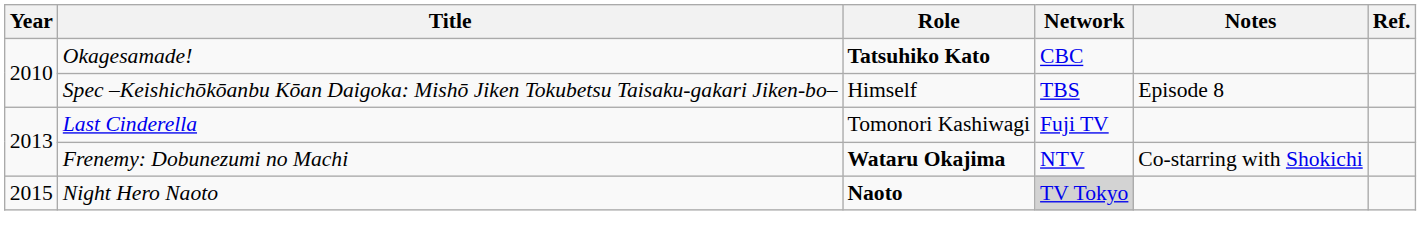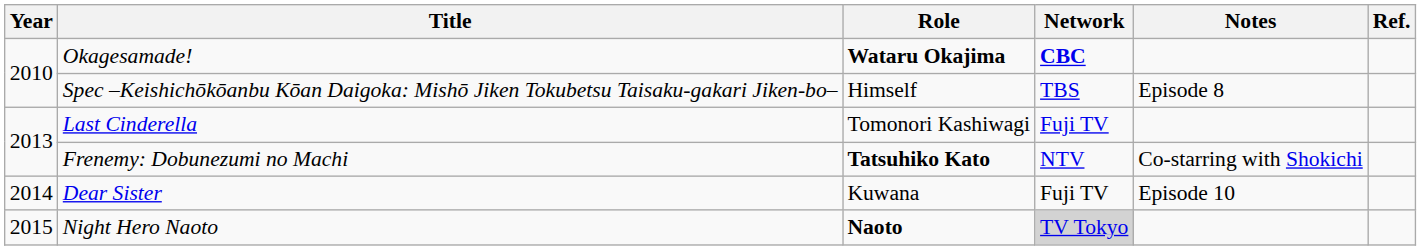 <table class="wikitable">
 <tr>
 <th>Year</th>
 <th>Title</th>
 <th>Role</th>
 <th>Network</th>
 <th>Notes</th>
 <th>Ref.</th>
 </tr>
 <tr>
 <td rowspan="2">2010</td>
 <td><em>Okagesamade!</em></td>
-<td><strong>Tatsuhiko Kato</strong></td>
-<td><a href='#'>CBC</a></td>
+<td><strong>Wataru Okajima</strong></td>
+<td><strong><a href='#'>CBC</a></strong></td>
 <td></td>
 <td></td>
 </tr>
 <tr>
 <td><em>Spec –Keishichōkōanbu Kōan Daigoka: Mishō Jiken Tokubetsu Taisaku-gakari Jiken-bo–</em></td>
 <td>Himself</td>
 <td><a href='#'>TBS</a></td>
 <td>Episode 8</td>
 <td></td>
 </tr>
 <tr>
 <td rowspan="2">2013</td>
 <td><em><a href='#'>Last Cinderella</a></em></td>
 <td>Tomonori Kashiwagi</td>
 <td><a href='#'>Fuji TV</a></td>
 <td></td>
 <td></td>
 </tr>
 <tr>
 <td><em>Frenemy: Dobunezumi no Machi</em></td>
-<td><strong>Wataru Okajima</strong></td>
+<td><strong>Tatsuhiko Kato</strong></td>
 <td><a href='#'>NTV</a></td>
 <td>Co-starring with <a href='#'>Shokichi</a></td>
+<td></td>
+</tr>
+<tr>
+<td>2014</td>
+<td><em><a href='#'>Dear Sister</a></em></td>
+<td>Kuwana</td>
+<td>Fuji TV</td>
+<td>Episode 10</td>
 <td></td>
 </tr>
 <tr>
 <td>2015</td>
 <td><em>Night Hero Naoto</em></td>
 <td><strong>Naoto</strong></td>
 <td style="background: lightgrey;"><a href='#'>TV Tokyo</a></td>
 <td></td>
 <td></td>
 </tr>
 </table>
